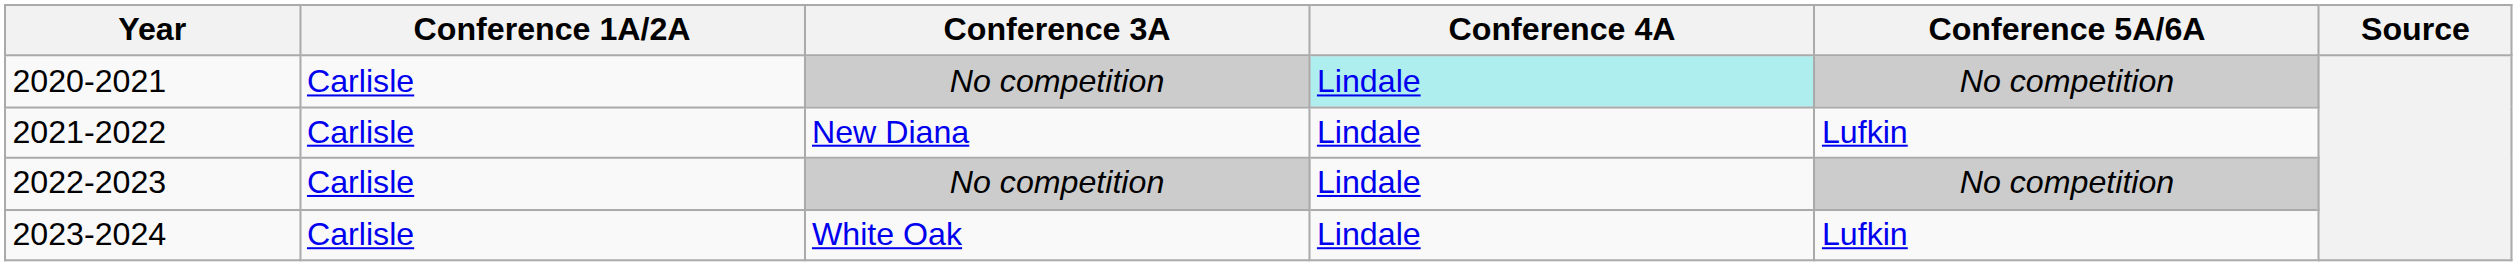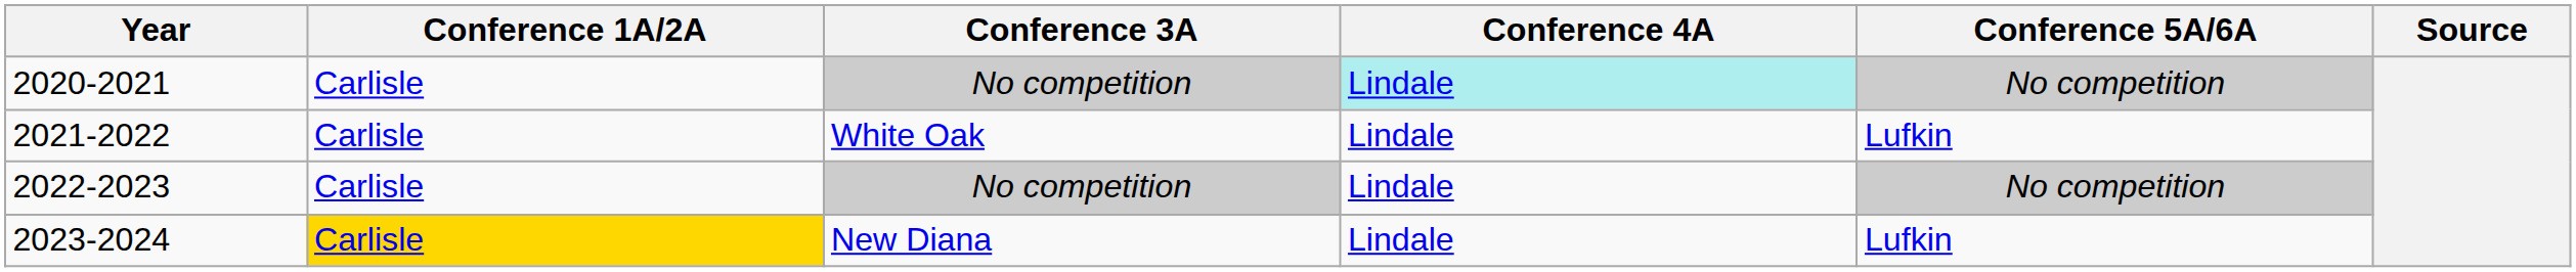 <table class="wikitable">
 <tr>
 <th style="width:7%">Year</th>
 <th style="width:12%">Conference 1A/2A</th>
 <th style="width:12%">Conference 3A</th>
 <th style="width:12%">Conference 4A</th>
 <th style="width:12%">Conference 5A/6A</th>
 <th style="width:4%">Source</th>
 </tr>
 <tr>
 <td>2020-2021</td>
 <td><a href='#'>Carlisle</a></td>
 <td style="text-align: center; background: #CCCCCC"><em>No competition</em></td>
 <td style="background: paleturquoise;"><a href='#'>Lindale</a></td>
 <td style="text-align: center; background: #CCCCCC"><em>No competition</em></td>
 <th rowspan="4"></th>
 </tr>
 <tr>
 <td>2021-2022</td>
 <td><a href='#'>Carlisle</a></td>
-<td><a href='#'>New Diana</a></td>
+<td><a href='#'>White Oak</a></td>
 <td><a href='#'>Lindale</a></td>
 <td><a href='#'>Lufkin</a></td>
 </tr>
 <tr>
 <td>2022-2023</td>
 <td><a href='#'>Carlisle</a></td>
 <td style="text-align: center; background: #CCCCCC"><em>No competition</em></td>
 <td><a href='#'>Lindale</a></td>
 <td style="text-align: center; background: #CCCCCC"><em>No competition</em></td>
 </tr>
 <tr>
 <td>2023-2024</td>
-<td><a href='#'>Carlisle</a></td>
-<td><a href='#'>White Oak</a></td>
+<td style="background: gold;"><a href='#'>Carlisle</a></td>
+<td><a href='#'>New Diana</a></td>
 <td><a href='#'>Lindale</a></td>
 <td><a href='#'>Lufkin</a></td>
 </tr>
 </table>
